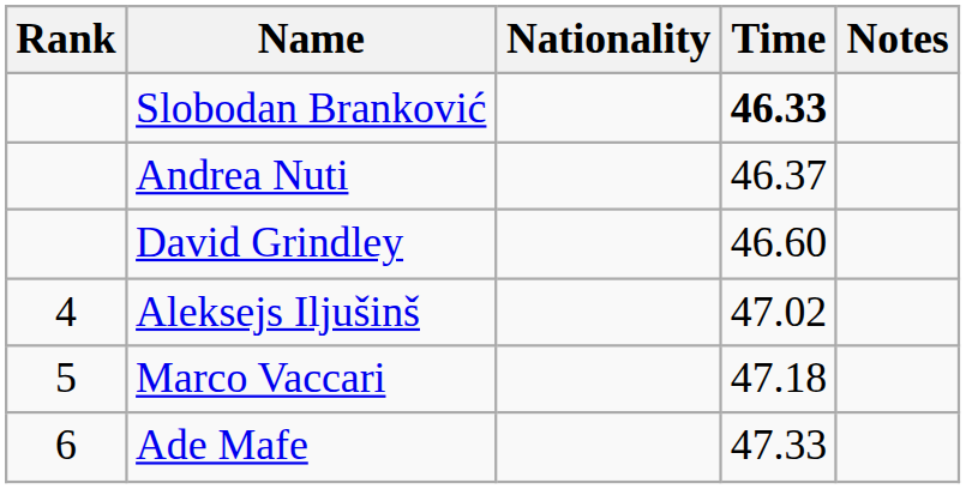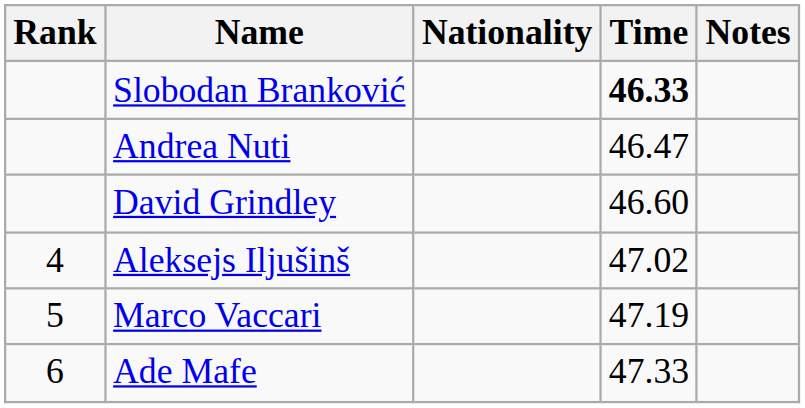 <table class="wikitable sortable" style="text-align:center">
 <tr>
 <th>Rank</th>
 <th>Name</th>
 <th>Nationality</th>
 <th>Time</th>
 <th>Notes</th>
 </tr>
 <tr>
 <td></td>
 <td align="left"><a href='#'>Slobodan Branković</a></td>
 <td align=left></td>
 <td><strong>46.33</strong></td>
 <td></td>
 </tr>
 <tr>
 <td></td>
 <td align="left"><a href='#'>Andrea Nuti</a></td>
 <td align=left></td>
-<td>46.37</td>
+<td>46.47</td>
 <td></td>
 </tr>
 <tr>
 <td></td>
 <td align="left"><a href='#'>David Grindley</a></td>
 <td align=left></td>
 <td>46.60</td>
 <td></td>
 </tr>
 <tr>
 <td>4</td>
 <td align="left"><a href='#'>Aleksejs Iljušinš</a></td>
 <td align=left></td>
 <td>47.02</td>
 <td></td>
 </tr>
 <tr>
 <td>5</td>
 <td align="left"><a href='#'>Marco Vaccari</a></td>
 <td align=left></td>
-<td>47.18</td>
+<td>47.19</td>
 <td></td>
 </tr>
 <tr>
 <td>6</td>
 <td align="left"><a href='#'>Ade Mafe</a></td>
 <td align=left></td>
 <td>47.33</td>
 <td></td>
 </tr>
 </table>
